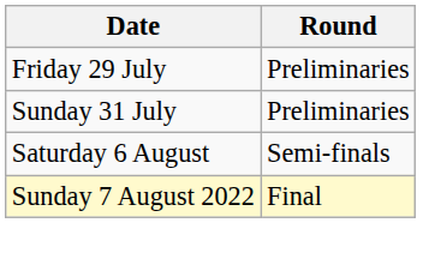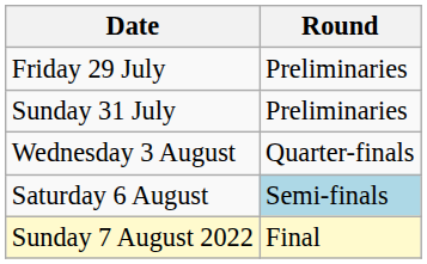 <table class="wikitable">
 <tr>
 <th>Date</th>
 <th>Round</th>
 </tr>
 <tr>
 <td>Friday 29 July</td>
 <td>Preliminaries</td>
 </tr>
 <tr>
 <td>Sunday 31 July</td>
 <td>Preliminaries</td>
 </tr>
 <tr>
+<td>Wednesday 3 August</td>
+<td>Quarter-finals</td>
+</tr>
+<tr>
 <td>Saturday 6 August</td>
-<td>Semi-finals</td>
+<td style="background: lightblue;">Semi-finals</td>
 </tr>
 <tr>
 <td style=background:lemonchiffon>Sunday 7 August 2022</td>
 <td style=background:lemonchiffon>Final</td>
 </tr>
 </table>
